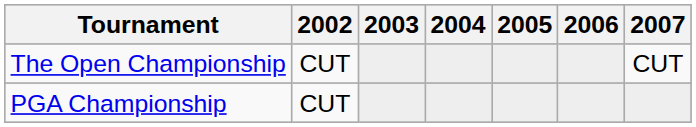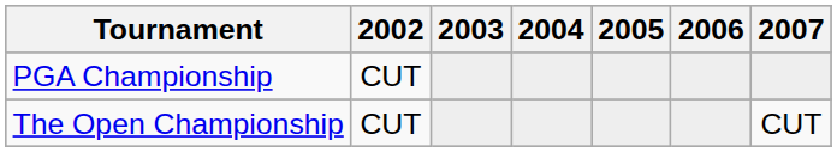 <table class="wikitable" style="font-size:95%;text-align:center;">
 <tr>
 <th>Tournament</th>
 <th>2002</th>
 <th>2003</th>
 <th>2004</th>
 <th>2005</th>
 <th>2006</th>
 <th>2007</th>
 </tr>
 <tr>
+<td align=left><a href='#'>PGA Championship</a></td>
+<td>CUT</td>
+<td style="background:#eeeeee;"></td>
+<td style="background:#eeeeee;"></td>
+<td style="background:#eeeeee;"></td>
+<td style="background:#eeeeee;"></td>
+<td style="background:#eeeeee;"></td>
+</tr>
+<tr>
 <td align=left><a href='#'>The Open Championship</a></td>
 <td>CUT</td>
 <td style="background:#eeeeee;"></td>
 <td style="background:#eeeeee;"></td>
 <td style="background:#eeeeee;"></td>
 <td style="background:#eeeeee;"></td>
 <td>CUT</td>
 </tr>
-<tr>
-<td align=left><a href='#'>PGA Championship</a></td>
-<td>CUT</td>
-<td style="background:#eeeeee;"></td>
-<td style="background:#eeeeee;"></td>
-<td style="background:#eeeeee;"></td>
-<td style="background:#eeeeee;"></td>
-<td style="background:#eeeeee;"></td>
-</tr>
 </table>
